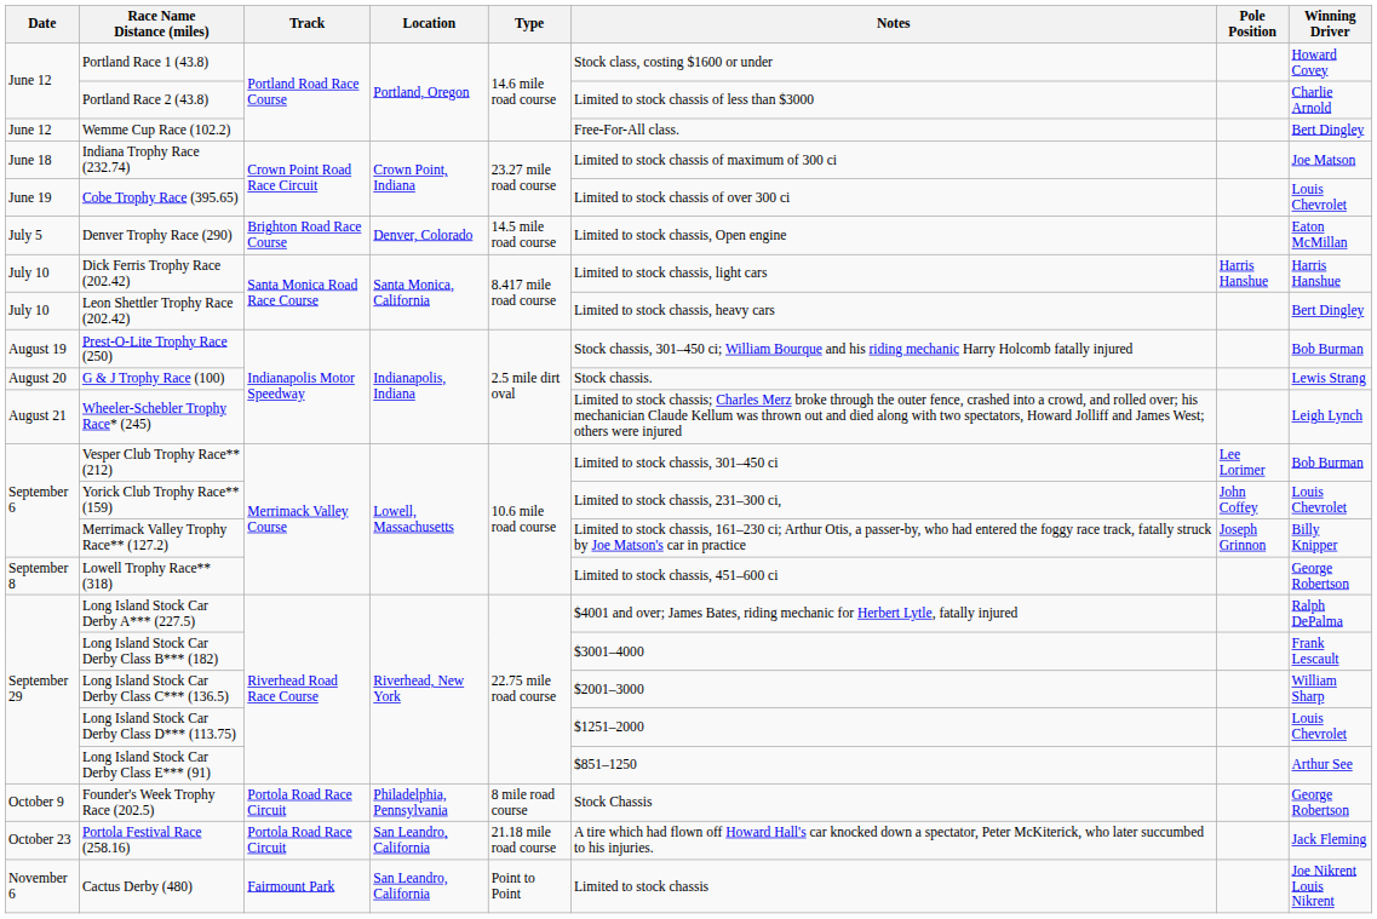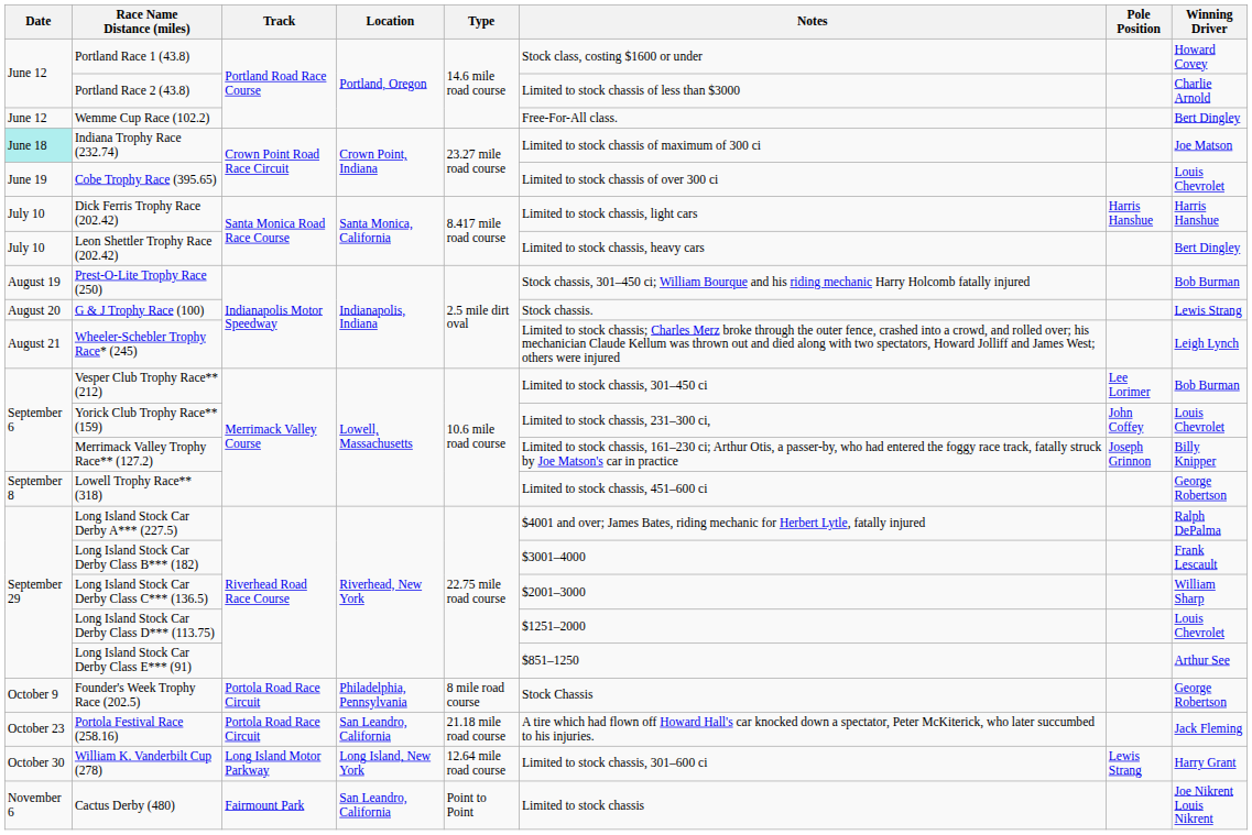 <table class="wikitable">
 <tr>
 <th>Date</th>
 <th>Race Name<br>Distance (miles)</th>
 <th>Track</th>
 <th>Location</th>
 <th>Type</th>
 <th>Notes</th>
 <th>Pole Position</th>
 <th>Winning Driver</th>
 </tr>
 <tr>
 <td rowspan=2>June 12</td>
 <td>Portland Race 1 (43.8)</td>
 <td rowspan=3><a href='#'>Portland Road Race Course</a></td>
 <td rowspan=3><a href='#'>Portland, Oregon</a></td>
 <td rowspan=3>14.6 mile road course</td>
 <td>Stock class, costing $1600 or under</td>
 <td></td>
 <td><a href='#'>Howard Covey</a></td>
 </tr>
 <tr>
 <td>Portland Race 2 (43.8)</td>
 <td>Limited to stock chassis of less than $3000</td>
 <td></td>
 <td><a href='#'>Charlie Arnold</a></td>
 </tr>
 <tr>
 <td>June 12</td>
 <td>Wemme Cup Race (102.2)</td>
 <td>Free-For-All class.</td>
 <td></td>
 <td><a href='#'>Bert Dingley</a></td>
 </tr>
 <tr>
-<td>June 18</td>
+<td style="background: paleturquoise;">June 18</td>
 <td>Indiana Trophy Race (232.74)</td>
 <td rowspan=2><a href='#'>Crown Point Road Race Circuit</a></td>
 <td rowspan=2><a href='#'>Crown Point, Indiana</a></td>
 <td rowspan=2>23.27 mile road course</td>
 <td>Limited to stock chassis of maximum of 300 ci</td>
 <td></td>
 <td><a href='#'>Joe Matson</a></td>
 </tr>
 <tr>
 <td>June 19</td>
 <td><a href='#'>Cobe Trophy Race</a> (395.65)</td>
 <td>Limited to stock chassis of over 300 ci</td>
 <td></td>
 <td><a href='#'>Louis Chevrolet</a></td>
-</tr>
-<tr>
-<td>July 5</td>
-<td>Denver Trophy Race (290)</td>
-<td><a href='#'>Brighton Road Race Course</a></td>
-<td><a href='#'>Denver, Colorado</a></td>
-<td>14.5 mile road course</td>
-<td>Limited to stock chassis, Open engine</td>
-<td></td>
-<td><a href='#'>Eaton McMillan</a></td>
 </tr>
 <tr>
 <td>July 10</td>
 <td>Dick Ferris Trophy Race (202.42)</td>
 <td rowspan=2><a href='#'>Santa Monica Road Race Course</a></td>
 <td rowspan=2><a href='#'>Santa Monica, California</a></td>
 <td rowspan=2>8.417 mile road course</td>
 <td>Limited to stock chassis, light cars</td>
 <td><a href='#'>Harris Hanshue</a></td>
 <td><a href='#'>Harris Hanshue</a></td>
 </tr>
 <tr>
 <td>July 10</td>
 <td>Leon Shettler Trophy Race (202.42)</td>
 <td>Limited to stock chassis, heavy cars</td>
 <td></td>
 <td><a href='#'>Bert Dingley</a></td>
 </tr>
 <tr>
 <td>August 19</td>
 <td><a href='#'>Prest-O-Lite Trophy Race</a> (250)</td>
 <td rowspan=3><a href='#'>Indianapolis Motor Speedway</a></td>
 <td rowspan=3><a href='#'>Indianapolis, Indiana</a></td>
 <td rowspan=3>2.5 mile dirt oval</td>
 <td>Stock chassis, 301–450 ci; <a href='#'>William Bourque</a> and his <a href='#'>riding mechanic</a> Harry Holcomb fatally injured</td>
 <td></td>
 <td><a href='#'>Bob Burman</a></td>
 </tr>
 <tr>
 <td>August 20</td>
 <td><a href='#'>G & J Trophy Race</a> (100)</td>
 <td>Stock chassis.</td>
 <td></td>
 <td><a href='#'>Lewis Strang</a></td>
 </tr>
 <tr>
 <td>August 21</td>
 <td><a href='#'>Wheeler-Schebler Trophy Race</a>* (245)</td>
 <td>Limited to stock chassis; <a href='#'>Charles Merz</a> broke through the outer fence, crashed into a crowd, and rolled over; his mechanician Claude Kellum was thrown out and died along with two spectators, Howard Jolliff and James West; others were injured</td>
 <td></td>
 <td><a href='#'>Leigh Lynch</a></td>
 </tr>
 <tr>
 <td rowspan=3>September 6</td>
 <td>Vesper Club Trophy Race** (212)</td>
 <td rowspan=4><a href='#'>Merrimack Valley Course</a></td>
 <td rowspan=4><a href='#'>Lowell, Massachusetts</a></td>
 <td rowspan=4>10.6 mile road course</td>
 <td>Limited to stock chassis, 301–450 ci</td>
 <td><a href='#'>Lee Lorimer</a></td>
 <td><a href='#'>Bob Burman</a></td>
 </tr>
 <tr>
 <td>Yorick Club Trophy Race** (159)</td>
 <td>Limited to stock chassis, 231–300 ci,</td>
 <td><a href='#'>John Coffey</a></td>
 <td><a href='#'>Louis Chevrolet</a></td>
 </tr>
 <tr>
 <td>Merrimack Valley Trophy Race** (127.2)</td>
 <td>Limited to stock chassis, 161–230 ci; Arthur Otis, a passer-by, who had entered the foggy race track, fatally struck by <a href='#'>Joe Matson's</a> car in practice</td>
 <td><a href='#'>Joseph Grinnon</a></td>
 <td><a href='#'>Billy Knipper</a></td>
 </tr>
 <tr>
 <td>September 8</td>
 <td>Lowell Trophy Race** (318)</td>
 <td>Limited to stock chassis, 451–600 ci</td>
 <td></td>
 <td><a href='#'>George Robertson</a></td>
 </tr>
 <tr>
 <td rowspan=5>September 29</td>
 <td>Long Island Stock Car Derby A*** (227.5)</td>
 <td rowspan=5><a href='#'>Riverhead Road Race Course</a></td>
 <td rowspan=5><a href='#'>Riverhead, New York</a></td>
 <td rowspan=5>22.75 mile road course</td>
 <td>$4001 and over; James Bates, riding mechanic for <a href='#'>Herbert Lytle</a>, fatally injured</td>
 <td></td>
 <td><a href='#'>Ralph DePalma</a></td>
 </tr>
 <tr>
 <td>Long Island Stock Car Derby Class B*** (182)</td>
 <td>$3001–4000</td>
 <td></td>
 <td><a href='#'>Frank Lescault</a></td>
 </tr>
 <tr>
 <td>Long Island Stock Car Derby Class C*** (136.5)</td>
 <td>$2001–3000</td>
 <td></td>
 <td><a href='#'>William Sharp</a></td>
 </tr>
 <tr>
 <td>Long Island Stock Car Derby Class D*** (113.75)</td>
 <td>$1251–2000</td>
 <td></td>
 <td><a href='#'>Louis Chevrolet</a></td>
 </tr>
 <tr>
 <td>Long Island Stock Car Derby Class E*** (91)</td>
 <td>$851–1250</td>
 <td></td>
 <td><a href='#'>Arthur See</a></td>
 </tr>
 <tr>
 <td>October 9</td>
 <td>Founder's Week Trophy Race (202.5)</td>
 <td><a href='#'>Portola Road Race Circuit</a></td>
 <td><a href='#'>Philadelphia, Pennsylvania</a></td>
 <td>8 mile road course</td>
 <td>Stock Chassis</td>
 <td></td>
 <td><a href='#'>George Robertson</a></td>
 </tr>
 <tr>
 <td>October 23</td>
 <td><a href='#'>Portola Festival Race</a> (258.16)</td>
 <td><a href='#'>Portola Road Race Circuit</a></td>
 <td><a href='#'>San Leandro, California</a></td>
 <td>21.18 mile road course</td>
 <td>A tire which had flown off <a href='#'>Howard Hall's</a> car knocked down a spectator, Peter McKiterick, who later succumbed to his injuries.</td>
 <td></td>
 <td><a href='#'>Jack Fleming</a></td>
 </tr>
 <tr>
+<td>October 30</td>
+<td><a href='#'>William K. Vanderbilt Cup</a> (278)</td>
+<td><a href='#'>Long Island Motor Parkway</a></td>
+<td><a href='#'>Long Island, New York</a></td>
+<td>12.64 mile road course</td>
+<td>Limited to stock chassis, 301–600 ci</td>
+<td><a href='#'>Lewis Strang</a></td>
+<td><a href='#'>Harry Grant</a></td>
+</tr>
+<tr>
 <td>November 6</td>
 <td>Cactus Derby (480)</td>
 <td><a href='#'>Fairmount Park</a></td>
 <td><a href='#'>San Leandro, California</a></td>
 <td>Point to Point</td>
 <td>Limited to stock chassis</td>
 <td></td>
 <td><a href='#'>Joe Nikrent</a><br><a href='#'>Louis Nikrent</a></td>
 </tr>
 </table>
